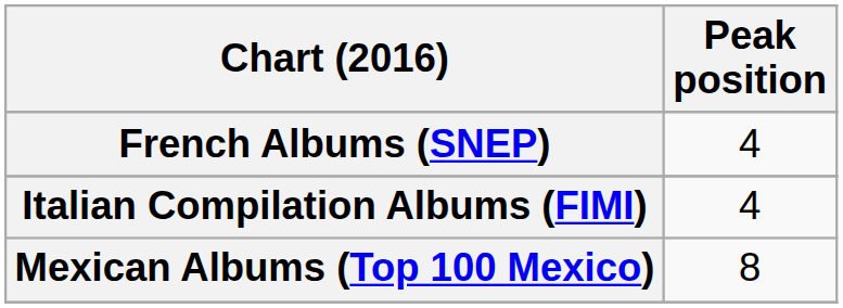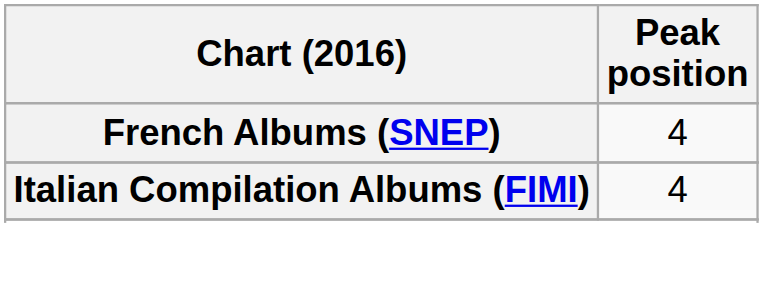 <table class="wikitable sortable plainrowheaders" style="text-align:center">
 <tr>
 <th scope="col">Chart (2016)</th>
 <th scope="col">Peak<br>position</th>
 </tr>
 <tr>
 </tr>
 <tr>
 </tr>
 <tr>
 </tr>
 <tr>
 </tr>
 <tr>
 </tr>
 <tr>
 </tr>
 <tr>
 </tr>
 <tr>
 </tr>
 <tr>
 </tr>
 <tr>
 <th scope="row">French Albums (<a href='#'>SNEP</a>)</th>
 <td>4</td>
 </tr>
 <tr>
 </tr>
 <tr>
 </tr>
 <tr>
 <th scope="row">Italian Compilation Albums (<a href='#'>FIMI</a>)</th>
 <td>4</td>
 </tr>
 <tr>
-<th scope="row">Mexican Albums (<a href='#'>Top 100 Mexico</a>)</th>
-<td>8</td>
-</tr>
-<tr>
 </tr>
 <tr>
 </tr>
 <tr>
 </tr>
 <tr>
 </tr>
 <tr>
 </tr>
 <tr>
 </tr>
 <tr>
 </tr>
 <tr>
 </tr>
 <tr>
 </tr>
 <tr>
 </tr>
 </table>
